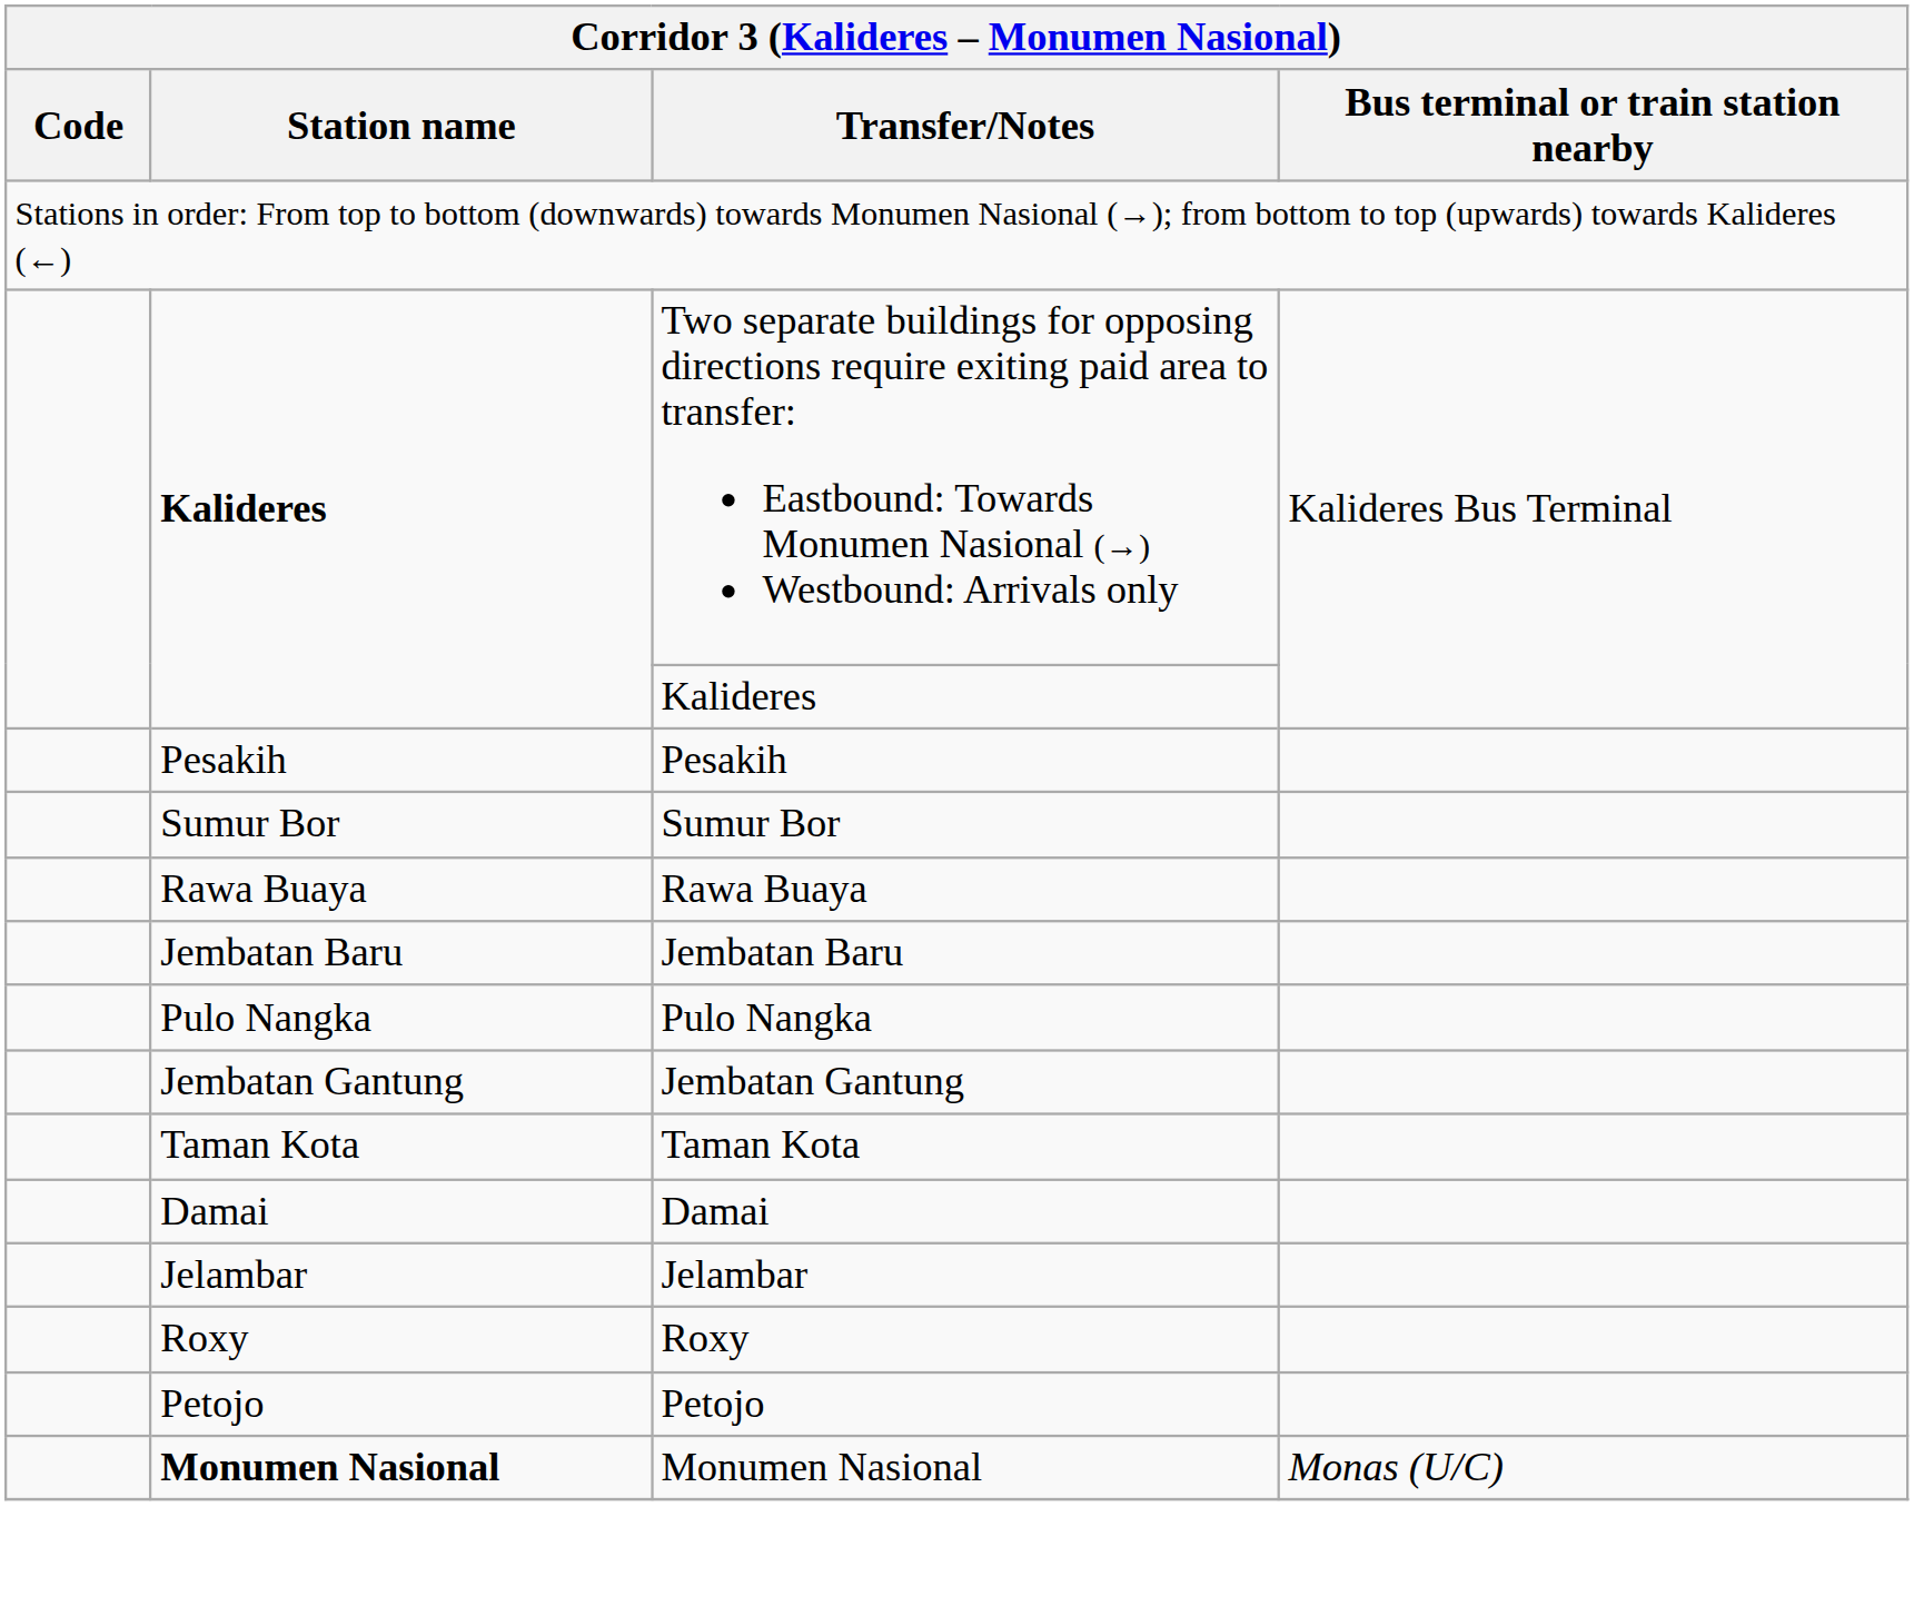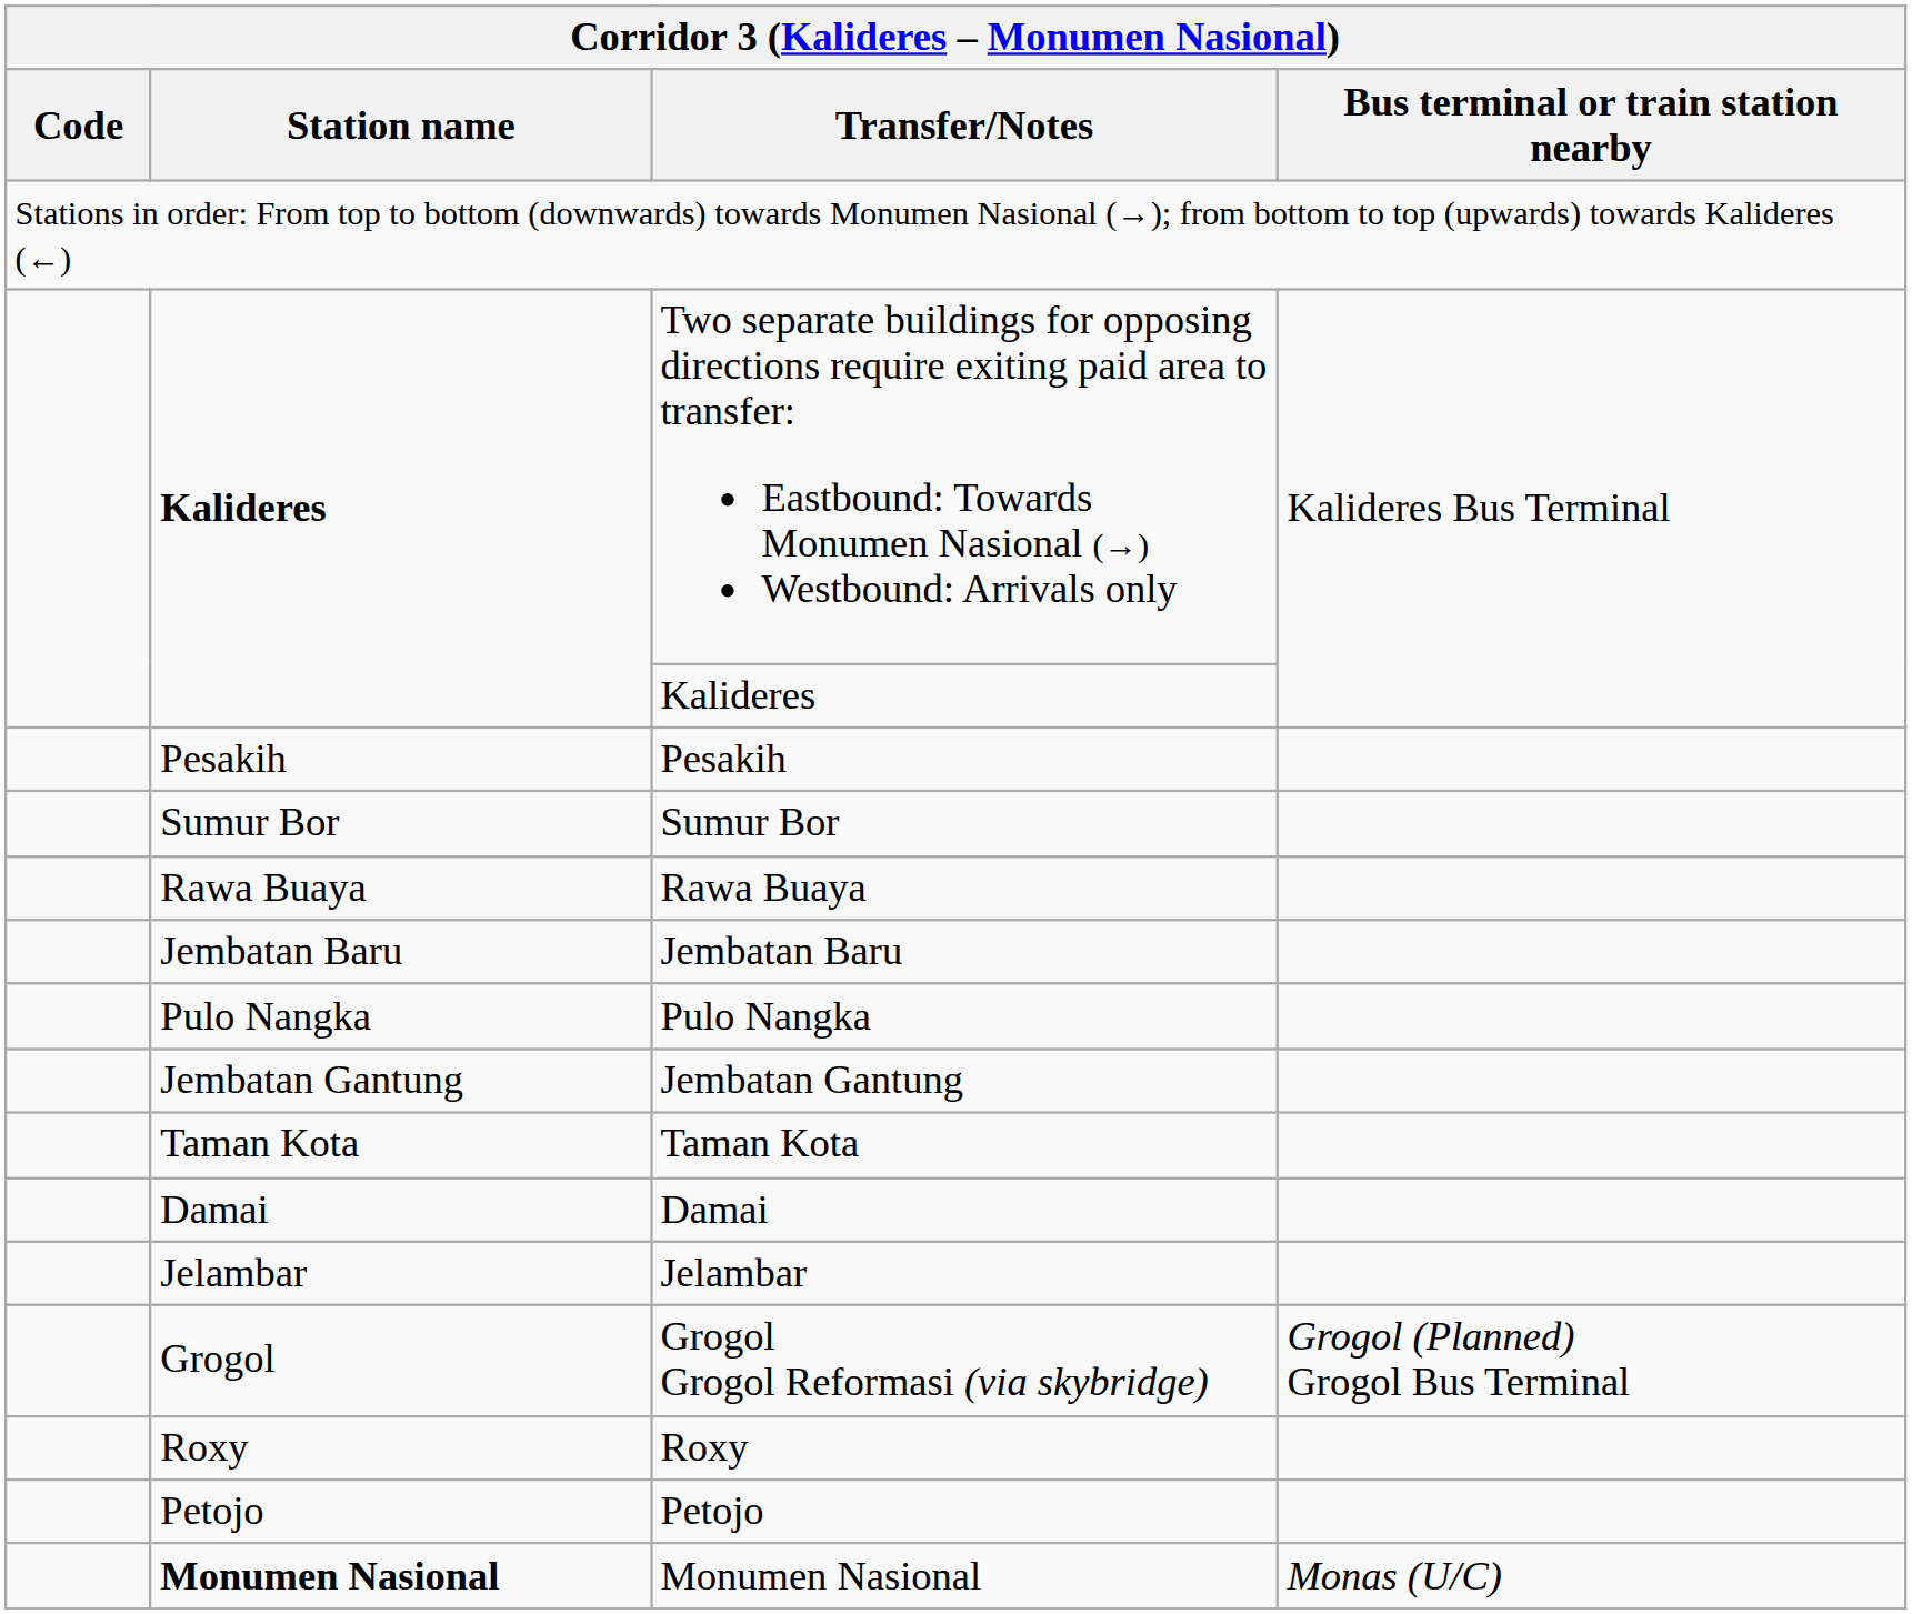 <table class="wikitable" style="font-size:100%">
 <tr>
 <th colspan="4" align="left"> Corridor 3 (<a href='#'>Kalideres</a> – <a href='#'>Monumen Nasional</a>)</th>
 </tr>
 <tr>
 <th width="50">Code</th>
 <th width="190">Station name</th>
 <th width="240">Transfer/Notes</th>
 <th width="240">Bus terminal or train station nearby</th>
 </tr>
 <tr>
 <td colspan="4"><small>Stations in order: From top to bottom (downwards) towards Monumen Nasional (→); from bottom to top (upwards) towards Kalideres (←)</small></td>
 </tr>
 <tr>
 <td rowspan="2" align="center"><strong></strong></td>
 <td rowspan="2"><strong>Kalideres</strong></td>
 <td>Two separate buildings for opposing directions require exiting paid area to transfer:<br><ul><li>Eastbound: Towards Monumen Nasional <small>(→)</small></li><li>Westbound: Arrivals only</li></ul></td>
 <td rowspan="2"> Kalideres Bus Terminal</td>
 </tr>
 <tr>
 <td> Kalideres</td>
 </tr>
 <tr>
 <td align="center"><strong></strong></td>
 <td>Pesakih</td>
 <td> Pesakih</td>
 <td></td>
 </tr>
 <tr>
 <td align="center"><strong></strong></td>
 <td>Sumur Bor</td>
 <td> Sumur Bor</td>
 <td></td>
 </tr>
 <tr>
 <td align="center"><strong></strong></td>
 <td>Rawa Buaya</td>
 <td>  Rawa Buaya</td>
 <td></td>
 </tr>
 <tr>
 <td align="center"><strong></strong></td>
 <td>Jembatan Baru</td>
 <td>  Jembatan Baru</td>
 <td></td>
 </tr>
 <tr>
 <td align="center"><strong></strong></td>
 <td>Pulo Nangka</td>
 <td>  Pulo Nangka</td>
 <td></td>
 </tr>
 <tr>
 <td align="center"><strong></strong></td>
 <td>Jembatan Gantung</td>
 <td>  Jembatan Gantung</td>
 <td></td>
 </tr>
 <tr>
 <td align="center"><strong></strong></td>
 <td>Taman Kota</td>
 <td>  Taman Kota</td>
 <td> </td>
 </tr>
 <tr>
 <td align="center"><strong></strong><br><strong></strong></td>
 <td>Damai</td>
 <td>    Damai</td>
 <td> </td>
 </tr>
 <tr>
 <td align="center"><strong></strong><br><strong></strong></td>
 <td>Jelambar</td>
 <td>    Jelambar</td>
 <td></td>
 </tr>
 <tr>
 <td align="center"><strong></strong></td>
+<td>Grogol</td>
+<td>  Grogol<br>   Grogol Reformasi <em>(via skybridge)</em></td>
+<td> <em>Grogol (Planned)</em><br> Grogol Bus Terminal</td>
+</tr>
+<tr>
+<td align="center"><strong></strong></td>
 <td>Roxy</td>
 <td>  Roxy</td>
 <td></td>
 </tr>
 <tr>
 <td align="center"><strong></strong></td>
 <td>Petojo</td>
 <td>    Petojo</td>
 <td></td>
 </tr>
 <tr>
 <td align="center"><strong></strong><br><strong></strong></td>
 <td><strong>Monumen Nasional</strong></td>
 <td>    Monumen Nasional</td>
 <td> <em>Monas (U/C)</em></td>
 </tr>
 <tr>
 </tr>
 </table>
